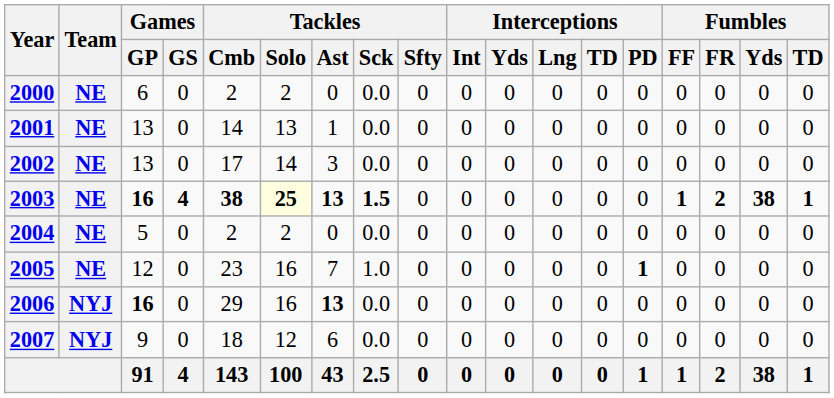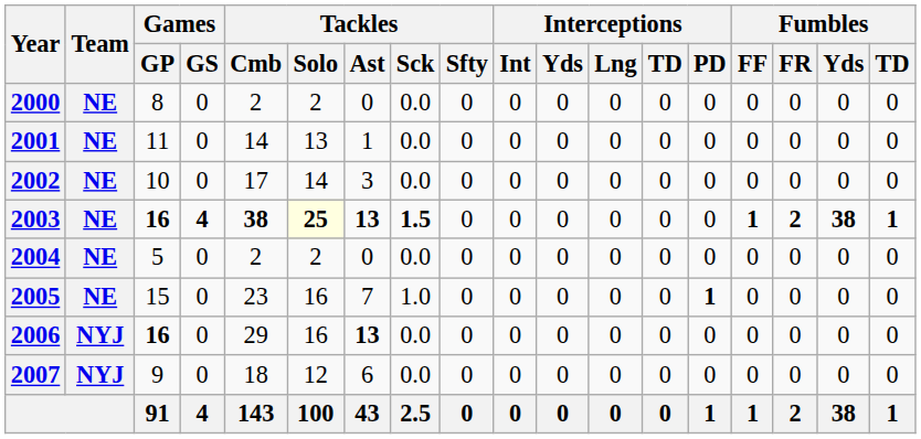 <table class= "wikitable" style="text-align: center;">
 <tr>
 <th rowspan="2">Year</th>
 <th rowspan="2">Team</th>
 <th colspan="2">Games</th>
 <th colspan="5">Tackles</th>
 <th colspan="5">Interceptions</th>
 <th colspan="5">Fumbles</th>
 </tr>
 <tr>
 <th>GP</th>
 <th>GS</th>
 <th>Cmb</th>
 <th>Solo</th>
 <th>Ast</th>
 <th>Sck</th>
 <th>Sfty</th>
 <th>Int</th>
 <th>Yds</th>
 <th>Lng</th>
 <th>TD</th>
 <th>PD</th>
 <th>FF</th>
 <th>FR</th>
 <th>Yds</th>
 <th>TD</th>
 </tr>
 <tr>
 <th><a href='#'>2000</a></th>
 <th><a href='#'>NE</a></th>
-<td>6</td>
+<td>8</td>
 <td>0</td>
 <td>2</td>
 <td>2</td>
 <td>0</td>
 <td>0.0</td>
 <td>0</td>
 <td>0</td>
 <td>0</td>
 <td>0</td>
 <td>0</td>
 <td>0</td>
 <td>0</td>
 <td>0</td>
 <td>0</td>
 <td>0</td>
 </tr>
 <tr>
 <th><a href='#'>2001</a></th>
 <th><a href='#'>NE</a></th>
-<td>13</td>
+<td>11</td>
 <td>0</td>
 <td>14</td>
 <td>13</td>
 <td>1</td>
 <td>0.0</td>
 <td>0</td>
 <td>0</td>
 <td>0</td>
 <td>0</td>
 <td>0</td>
 <td>0</td>
 <td>0</td>
 <td>0</td>
 <td>0</td>
 <td>0</td>
 </tr>
 <tr>
 <th><a href='#'>2002</a></th>
 <th><a href='#'>NE</a></th>
-<td>13</td>
+<td>10</td>
 <td>0</td>
 <td>17</td>
 <td>14</td>
 <td>3</td>
 <td>0.0</td>
 <td>0</td>
 <td>0</td>
 <td>0</td>
 <td>0</td>
 <td>0</td>
 <td>0</td>
 <td>0</td>
 <td>0</td>
 <td>0</td>
 <td>0</td>
 </tr>
 <tr>
 <th><a href='#'>2003</a></th>
 <th><a href='#'>NE</a></th>
 <td><strong>16</strong></td>
 <td><strong>4</strong></td>
 <td><strong>38</strong></td>
 <td style="background: lightyellow;"><strong>25</strong></td>
 <td><strong>13</strong></td>
 <td><strong>1.5</strong></td>
 <td>0</td>
 <td>0</td>
 <td>0</td>
 <td>0</td>
 <td>0</td>
 <td>0</td>
 <td><strong>1</strong></td>
 <td><strong>2</strong></td>
 <td><strong>38</strong></td>
 <td><strong>1</strong></td>
 </tr>
 <tr>
 <th><a href='#'>2004</a></th>
 <th><a href='#'>NE</a></th>
 <td>5</td>
 <td>0</td>
 <td>2</td>
 <td>2</td>
 <td>0</td>
 <td>0.0</td>
 <td>0</td>
 <td>0</td>
 <td>0</td>
 <td>0</td>
 <td>0</td>
 <td>0</td>
 <td>0</td>
 <td>0</td>
 <td>0</td>
 <td>0</td>
 </tr>
 <tr>
 <th><a href='#'>2005</a></th>
 <th><a href='#'>NE</a></th>
-<td>12</td>
+<td>15</td>
 <td>0</td>
 <td>23</td>
 <td>16</td>
 <td>7</td>
 <td>1.0</td>
 <td>0</td>
 <td>0</td>
 <td>0</td>
 <td>0</td>
 <td>0</td>
 <td><strong>1</strong></td>
 <td>0</td>
 <td>0</td>
 <td>0</td>
 <td>0</td>
 </tr>
 <tr>
 <th><a href='#'>2006</a></th>
 <th><a href='#'>NYJ</a></th>
 <td><strong>16</strong></td>
 <td>0</td>
 <td>29</td>
 <td>16</td>
 <td><strong>13</strong></td>
 <td>0.0</td>
 <td>0</td>
 <td>0</td>
 <td>0</td>
 <td>0</td>
 <td>0</td>
 <td>0</td>
 <td>0</td>
 <td>0</td>
 <td>0</td>
 <td>0</td>
 </tr>
 <tr>
 <th><a href='#'>2007</a></th>
 <th><a href='#'>NYJ</a></th>
 <td>9</td>
 <td>0</td>
 <td>18</td>
 <td>12</td>
 <td>6</td>
 <td>0.0</td>
 <td>0</td>
 <td>0</td>
 <td>0</td>
 <td>0</td>
 <td>0</td>
 <td>0</td>
 <td>0</td>
 <td>0</td>
 <td>0</td>
 <td>0</td>
 </tr>
 <tr>
 <th colspan="2"></th>
 <th>91</th>
 <th>4</th>
 <th>143</th>
 <th>100</th>
 <th>43</th>
 <th>2.5</th>
 <th>0</th>
 <th>0</th>
 <th>0</th>
 <th>0</th>
 <th>0</th>
 <th>1</th>
 <th>1</th>
 <th>2</th>
 <th>38</th>
 <th>1</th>
 </tr>
 </table>
